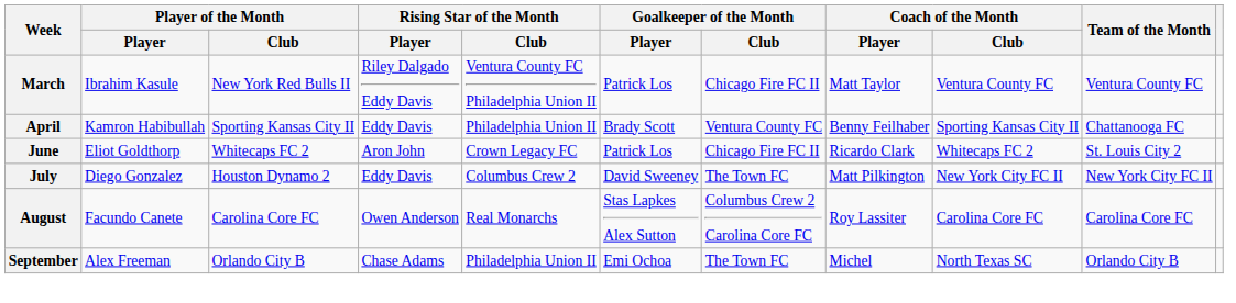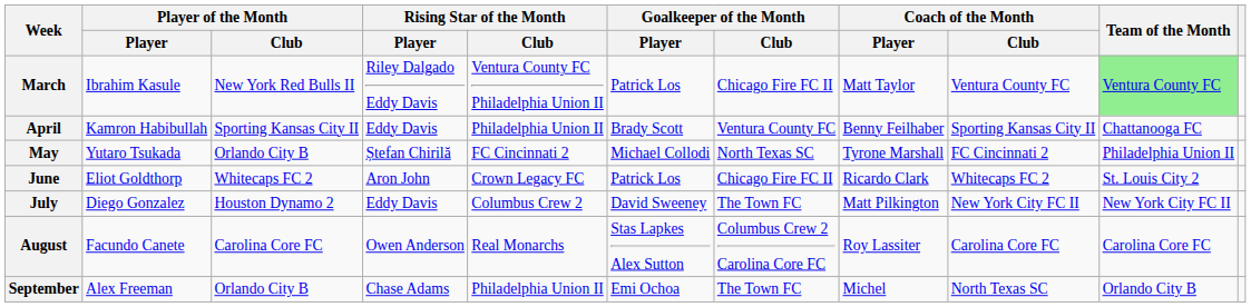 <table class="wikitable" style="font-size:90%">
 <tr>
 <th rowspan="2">Week</th>
 <th colspan="2">Player of the Month</th>
 <th colspan="2">Rising Star of the Month</th>
 <th colspan="2">Goalkeeper of the Month</th>
 <th colspan="2">Coach of the Month</th>
 <th rowspan="2">Team of the Month</th>
 <th rowspan="2"></th>
 </tr>
 <tr>
 <th>Player</th>
 <th>Club</th>
 <th>Player</th>
 <th>Club</th>
 <th>Player</th>
 <th>Club</th>
 <th>Player</th>
 <th>Club</th>
 </tr>
 <tr>
 <th>March</th>
 <td> <a href='#'>Ibrahim Kasule</a></td>
 <td><a href='#'>New York Red Bulls II</a></td>
 <td> <a href='#'>Riley Dalgado</a><hr> <a href='#'>Eddy Davis</a></td>
 <td><a href='#'>Ventura County FC</a><hr><a href='#'>Philadelphia Union II</a></td>
 <td> <a href='#'>Patrick Los</a></td>
 <td><a href='#'>Chicago Fire FC II</a></td>
 <td> <a href='#'>Matt Taylor</a></td>
 <td><a href='#'>Ventura County FC</a></td>
-<td><a href='#'>Ventura County FC</a></td>
+<td style="background: lightgreen;"><a href='#'>Ventura County FC</a></td>
 <td style="text-align:center"></td>
 </tr>
 <tr>
 <th>April</th>
 <td> <a href='#'>Kamron Habibullah</a></td>
 <td><a href='#'>Sporting Kansas City II</a></td>
 <td> <a href='#'>Eddy Davis</a></td>
 <td><a href='#'>Philadelphia Union II</a></td>
 <td> <a href='#'>Brady Scott</a></td>
 <td><a href='#'>Ventura County FC</a></td>
 <td> <a href='#'>Benny Feilhaber</a></td>
 <td><a href='#'>Sporting Kansas City II</a></td>
 <td><a href='#'>Chattanooga FC</a></td>
+<td style="text-align:center"></td>
+</tr>
+<tr>
+<th>May</th>
+<td> <a href='#'>Yutaro Tsukada</a></td>
+<td><a href='#'>Orlando City B</a></td>
+<td> <a href='#'>Ștefan Chirilă</a></td>
+<td><a href='#'>FC Cincinnati 2</a></td>
+<td> <a href='#'>Michael Collodi</a></td>
+<td><a href='#'>North Texas SC</a></td>
+<td> <a href='#'>Tyrone Marshall</a></td>
+<td><a href='#'>FC Cincinnati 2</a></td>
+<td><a href='#'>Philadelphia Union II</a></td>
 <td style="text-align:center"></td>
 </tr>
 <tr>
 <th>June</th>
 <td> <a href='#'>Eliot Goldthorp</a></td>
 <td><a href='#'>Whitecaps FC 2</a></td>
 <td> <a href='#'>Aron John</a></td>
 <td><a href='#'>Crown Legacy FC</a></td>
 <td> <a href='#'>Patrick Los</a></td>
 <td><a href='#'>Chicago Fire FC II</a></td>
 <td> <a href='#'>Ricardo Clark</a></td>
 <td><a href='#'>Whitecaps FC 2</a></td>
 <td><a href='#'>St. Louis City 2</a></td>
 <td style="text-align:center"></td>
 </tr>
 <tr>
 <th>July</th>
 <td> <a href='#'>Diego Gonzalez</a></td>
 <td><a href='#'>Houston Dynamo 2</a></td>
 <td> <a href='#'>Eddy Davis</a></td>
 <td><a href='#'>Columbus Crew 2</a></td>
 <td> <a href='#'>David Sweeney</a></td>
 <td><a href='#'>The Town FC</a></td>
 <td> <a href='#'>Matt Pilkington</a></td>
 <td><a href='#'>New York City FC II</a></td>
 <td><a href='#'>New York City FC II</a></td>
 <td style="text-align:center"></td>
 </tr>
 <tr>
 <th>August</th>
 <td> <a href='#'>Facundo Canete</a></td>
 <td><a href='#'>Carolina Core FC</a></td>
 <td> <a href='#'>Owen Anderson</a></td>
 <td><a href='#'>Real Monarchs</a></td>
 <td> <a href='#'>Stas Lapkes</a><hr>  <a href='#'>Alex Sutton</a></td>
 <td><a href='#'>Columbus Crew 2</a><hr><a href='#'>Carolina Core FC</a></td>
 <td> <a href='#'>Roy Lassiter</a></td>
 <td><a href='#'>Carolina Core FC</a></td>
 <td><a href='#'>Carolina Core FC</a></td>
 <td style="text-align:center"></td>
 </tr>
 <tr>
 <th>September</th>
 <td> <a href='#'>Alex Freeman</a></td>
 <td><a href='#'>Orlando City B</a></td>
 <td> <a href='#'>Chase Adams</a></td>
 <td><a href='#'>Philadelphia Union II</a></td>
 <td> <a href='#'>Emi Ochoa</a></td>
 <td><a href='#'>The Town FC</a></td>
 <td> <a href='#'>Michel</a></td>
 <td><a href='#'>North Texas SC</a></td>
 <td><a href='#'>Orlando City B</a></td>
 <td style="text-align:center"></td>
 </tr>
 </table>
